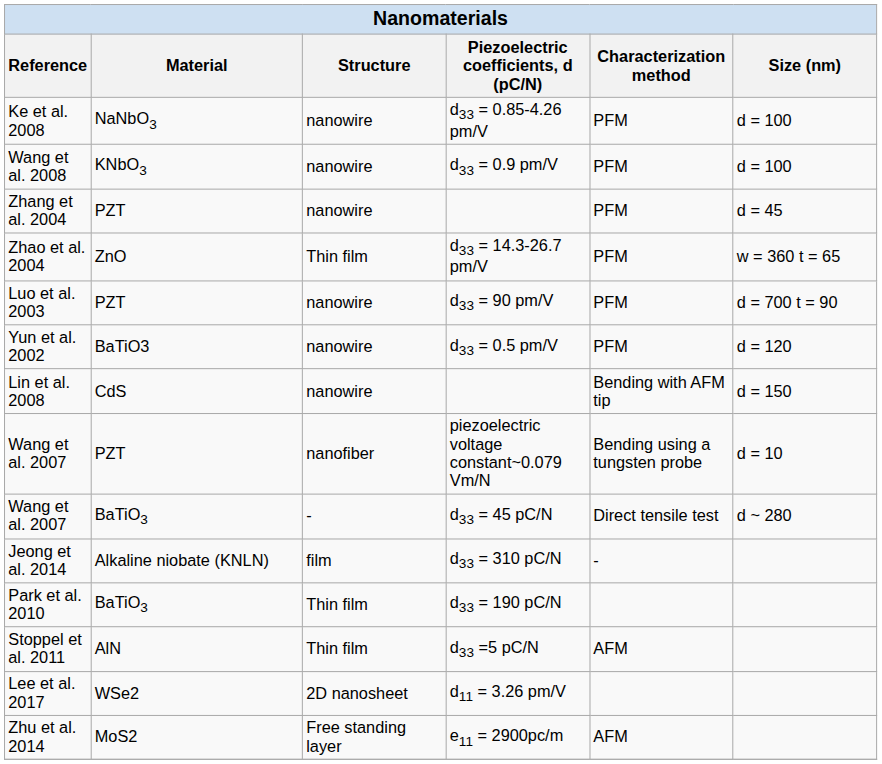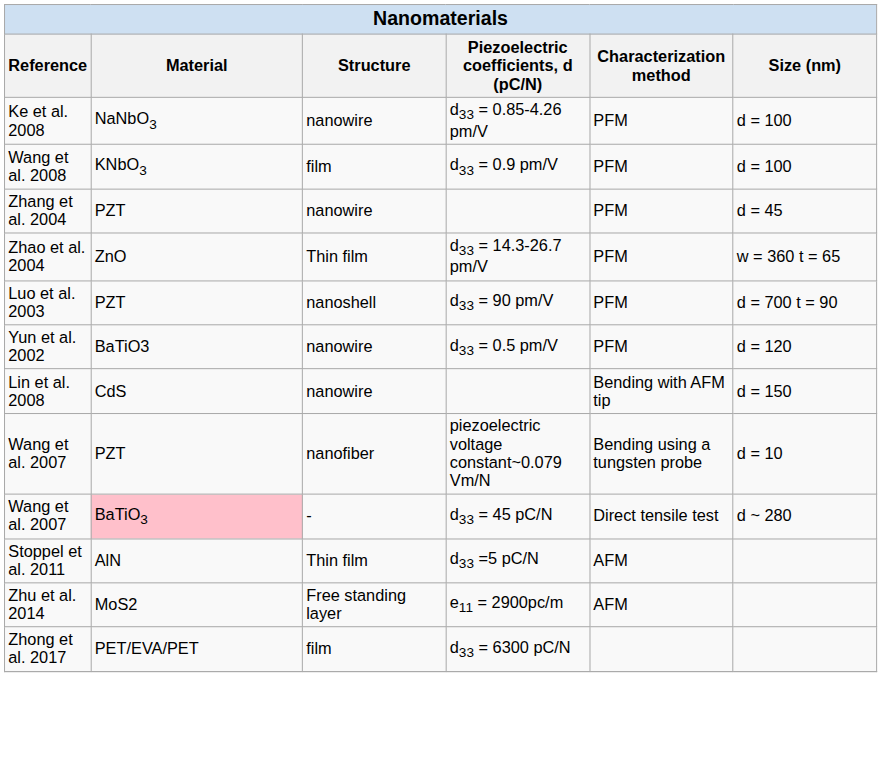 <table class="wikitable sortable mw-collapsible">
 <tr>
 <th colspan="6" style="background: #CEE0F2;"><strong><big>Nanomaterials</big></strong></th>
 </tr>
 <tr>
 <th style="width: 50pt;">Reference</th>
 <th style="width: 150pt;">Material</th>
 <th style="width: 100pt;">Structure</th>
 <th style="width: 100pt;">Piezoelectric coefficients, d (pC/N)</th>
 <th style="width: 100pt;">Characterization method</th>
 <th style="width: 100pt;">Size (nm)</th>
 </tr>
 <tr>
 <td>Ke et al. 2008</td>
 <td>NaNbO<sub>3</sub></td>
 <td>nanowire</td>
 <td>d<sub>33</sub> = 0.85-4.26 pm/V</td>
 <td>PFM</td>
 <td>d = 100</td>
 </tr>
 <tr>
 <td>Wang et al. 2008</td>
 <td>KNbO<sub>3</sub></td>
-<td>nanowire</td>
+<td>film</td>
 <td>d<sub>33</sub> = 0.9 pm/V</td>
 <td>PFM</td>
 <td>d = 100</td>
 </tr>
 <tr>
 <td>Zhang et al. 2004</td>
 <td>PZT</td>
 <td>nanowire</td>
 <td></td>
 <td>PFM</td>
 <td>d = 45</td>
 </tr>
 <tr>
 <td>Zhao et al. 2004</td>
 <td>ZnO</td>
 <td>Thin film</td>
 <td>d<sub>33</sub> = 14.3-26.7 pm/V</td>
 <td>PFM</td>
 <td>w = 360 t = 65</td>
 </tr>
 <tr>
 <td>Luo et al. 2003</td>
 <td>PZT</td>
-<td>nanowire</td>
+<td>nanoshell</td>
 <td>d<sub>33</sub> = 90 pm/V</td>
 <td>PFM</td>
 <td>d = 700 t = 90</td>
 </tr>
 <tr>
 <td>Yun et al. 2002</td>
 <td>BaTiO3</td>
 <td>nanowire</td>
 <td>d<sub>33</sub> = 0.5 pm/V</td>
 <td>PFM</td>
 <td>d = 120</td>
 </tr>
 <tr>
 <td>Lin et al. 2008</td>
 <td>CdS</td>
 <td>nanowire</td>
 <td></td>
 <td>Bending with AFM tip</td>
 <td>d = 150</td>
 </tr>
 <tr>
 <td>Wang et al. 2007</td>
 <td>PZT</td>
 <td>nanofiber</td>
 <td>piezoelectric voltage constant~0.079 Vm/N</td>
 <td>Bending using a tungsten probe</td>
 <td>d = 10</td>
 </tr>
 <tr>
 <td>Wang et al. 2007</td>
-<td>BaTiO<sub>3</sub></td>
+<td style="background: pink;">BaTiO<sub>3</sub></td>
 <td>-</td>
 <td>d<sub>33</sub> = 45 pC/N</td>
 <td>Direct tensile test</td>
 <td>d ~ 280</td>
-</tr>
-<tr>
-<td>Jeong et al. 2014</td>
-<td>Alkaline  niobate (KNLN)</td>
-<td>film</td>
-<td>d<sub>33</sub> = 310 pC/N</td>
-<td>-</td>
-<td></td>
-</tr>
-<tr>
-<td>Park et al. 2010</td>
-<td>BaTiO<sub>3</sub></td>
-<td>Thin film</td>
-<td>d<sub>33</sub> = 190 pC/N</td>
-<td></td>
-<td></td>
 </tr>
 <tr>
 <td>Stoppel et al. 2011</td>
 <td>AlN</td>
 <td>Thin film</td>
 <td>d<sub>33</sub> =5 pC/N</td>
 <td>AFM</td>
-<td></td>
-</tr>
-<tr>
-<td>Lee et al. 2017</td>
-<td>WSe2</td>
-<td>2D nanosheet</td>
-<td>d<sub>11</sub> = 3.26 pm/V</td>
-<td></td>
 <td></td>
 </tr>
 <tr>
 <td>Zhu et al. 2014</td>
 <td>MoS2</td>
 <td>Free standing layer</td>
 <td>e<sub>11</sub> = 2900pc/m</td>
 <td>AFM</td>
 <td></td>
 </tr>
 <tr>
+<td>Zhong et al. 2017</td>
+<td>PET/EVA/PET</td>
+<td>film</td>
+<td>d<sub>33</sub> = 6300 pC/N</td>
+<td></td>
+<td></td>
+</tr>
+<tr>
 </tr>
 </table>
